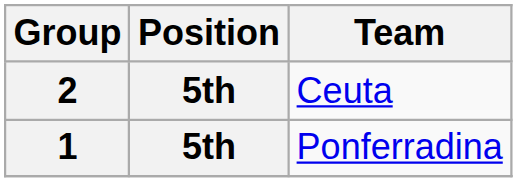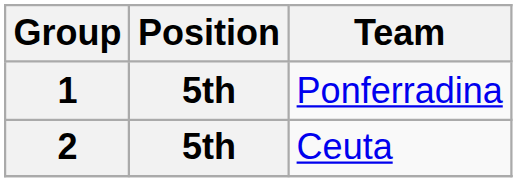 <table class="wikitable">
 <tr>
 <th>Group</th>
 <th>Position</th>
 <th>Team</th>
 </tr>
 <tr>
+<th>1</th>
+<th>5th</th>
+<td><a href='#'>Ponferradina</a></td>
+</tr>
+<tr>
 <th>2</th>
 <th>5th</th>
 <td><a href='#'>Ceuta</a></td>
 </tr>
 <tr>
-<th>1</th>
-<th>5th</th>
-<td><a href='#'>Ponferradina</a></td>
-</tr>
-<tr>
 </tr>
 </table>
